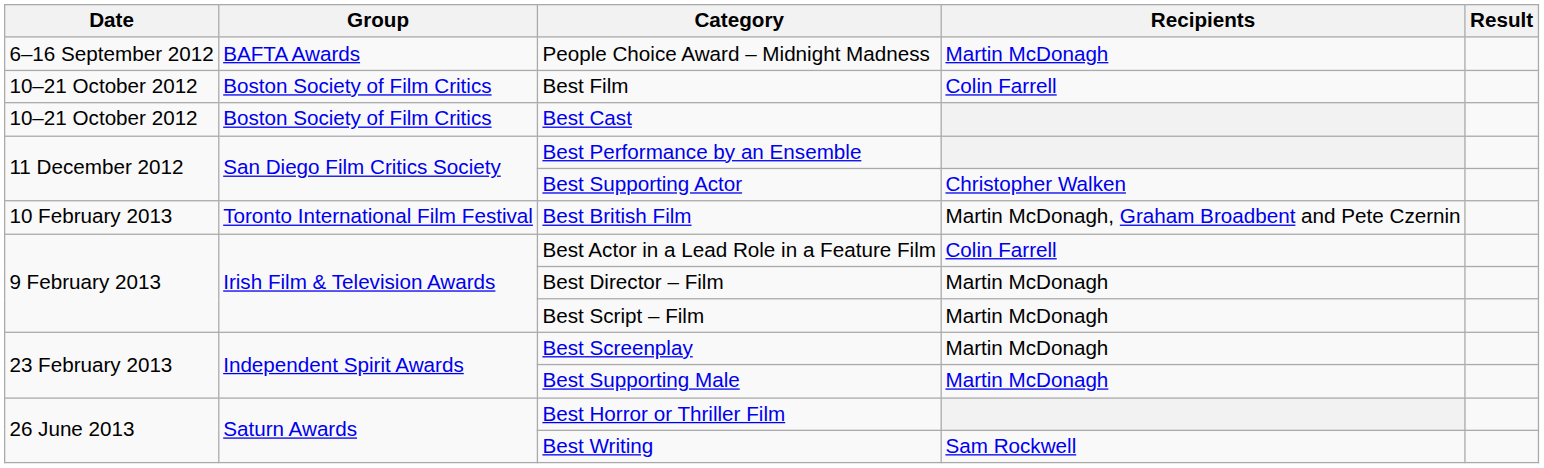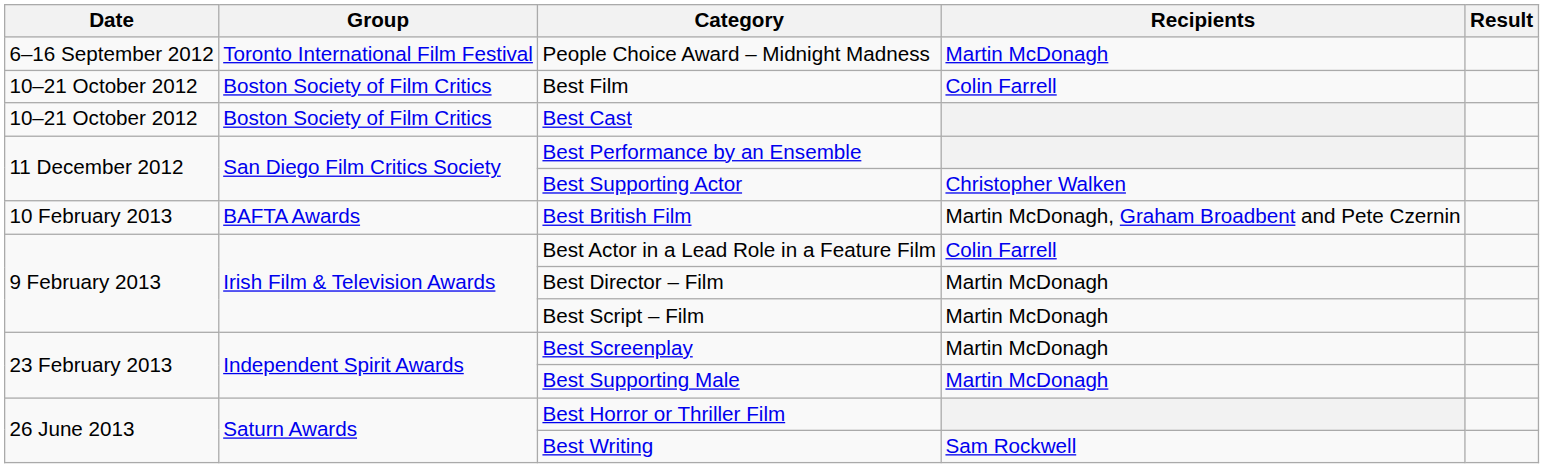 <table class="wikitable sortable">
 <tr>
 <th>Date</th>
 <th>Group</th>
 <th>Category</th>
 <th>Recipients</th>
 <th>Result</th>
 </tr>
 <tr>
 <td>6–16 September 2012</td>
-<td><a href='#'>BAFTA Awards</a></td>
+<td><a href='#'>Toronto International Film Festival</a></td>
 <td>People Choice Award – Midnight Madness</td>
 <td><a href='#'>Martin McDonagh</a></td>
 <td></td>
 </tr>
 <tr .>
 <td>10–21 October 2012</td>
 <td><a href='#'>Boston Society of Film Critics</a></td>
 <td>Best Film</td>
 <td><a href='#'>Colin Farrell</a></td>
 <td></td>
 </tr>
 <tr>
 <td>10–21 October 2012</td>
 <td><a href='#'>Boston Society of Film Critics</a></td>
 <td><a href='#'>Best Cast</a></td>
 <th></th>
 <td></td>
 </tr>
 <tr>
 <td rowspan="2">11 December 2012</td>
 <td rowspan="2"><a href='#'>San Diego Film Critics Society</a></td>
 <td><a href='#'>Best Performance by an Ensemble</a></td>
 <th></th>
 <td></td>
 </tr>
 <tr>
 <td><a href='#'>Best Supporting Actor</a></td>
 <td><a href='#'>Christopher Walken</a></td>
 <td></td>
 </tr>
 <tr>
 <td>10 February 2013</td>
-<td><a href='#'>Toronto International Film Festival</a></td>
+<td><a href='#'>BAFTA Awards</a></td>
 <td><a href='#'>Best British Film</a></td>
 <td>Martin McDonagh, <a href='#'>Graham Broadbent</a> and Pete Czernin</td>
 <td></td>
 </tr>
 <tr>
 <td rowspan="3">9 February 2013</td>
 <td rowspan="3"><a href='#'>Irish Film & Television Awards</a></td>
 <td>Best Actor in a Lead Role in a Feature Film</td>
 <td><a href='#'>Colin Farrell</a></td>
 <td></td>
 </tr>
 <tr>
 <td>Best Director – Film</td>
 <td>Martin McDonagh</td>
 <td></td>
 </tr>
 <tr>
 <td>Best Script – Film</td>
 <td>Martin McDonagh</td>
 <td></td>
 </tr>
 <tr>
 <td rowspan="2">23 February 2013</td>
 <td rowspan="2"><a href='#'>Independent Spirit Awards</a></td>
 <td><a href='#'>Best Screenplay</a></td>
 <td>Martin McDonagh</td>
 <td></td>
 </tr>
 <tr>
 <td><a href='#'>Best Supporting Male</a></td>
 <td><a href='#'>Martin McDonagh</a></td>
 <td></td>
 </tr>
 <tr>
 <td rowspan="2">26 June 2013</td>
 <td rowspan="2"><a href='#'>Saturn Awards</a></td>
 <td><a href='#'>Best Horror or Thriller Film</a></td>
 <th></th>
 <td></td>
 </tr>
 <tr>
 <td><a href='#'>Best Writing</a></td>
 <td><a href='#'>Sam Rockwell</a></td>
 <td></td>
 </tr>
 </table>
